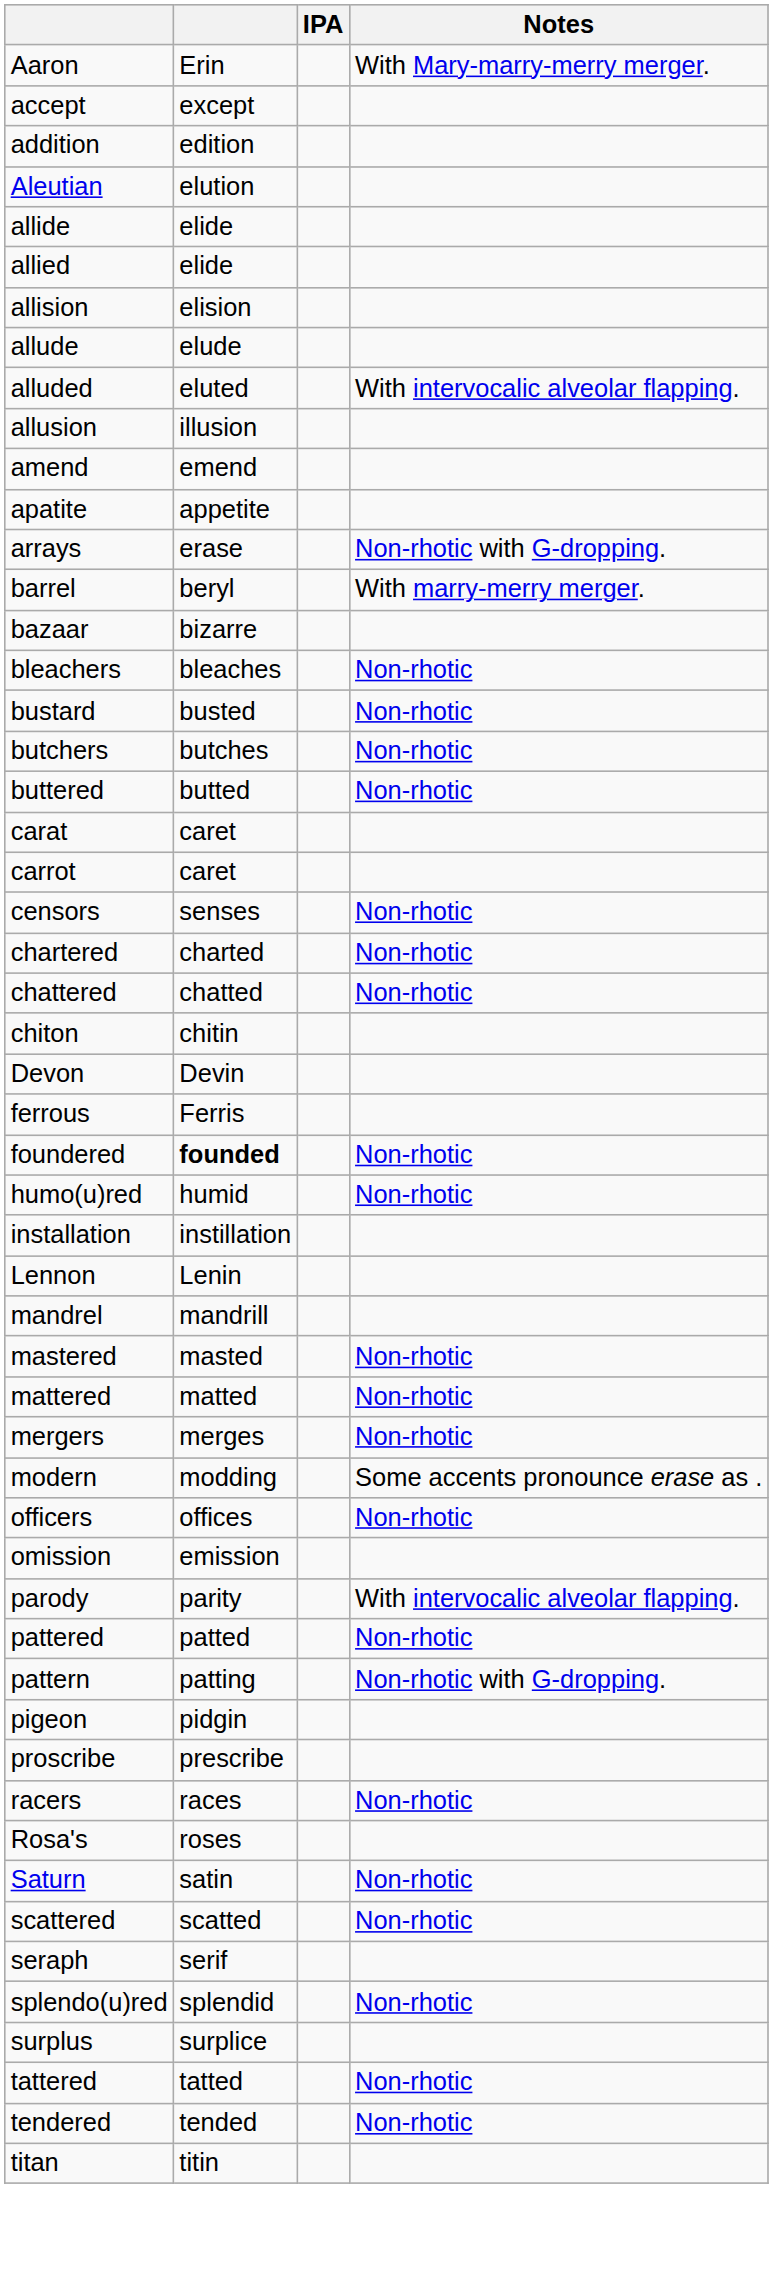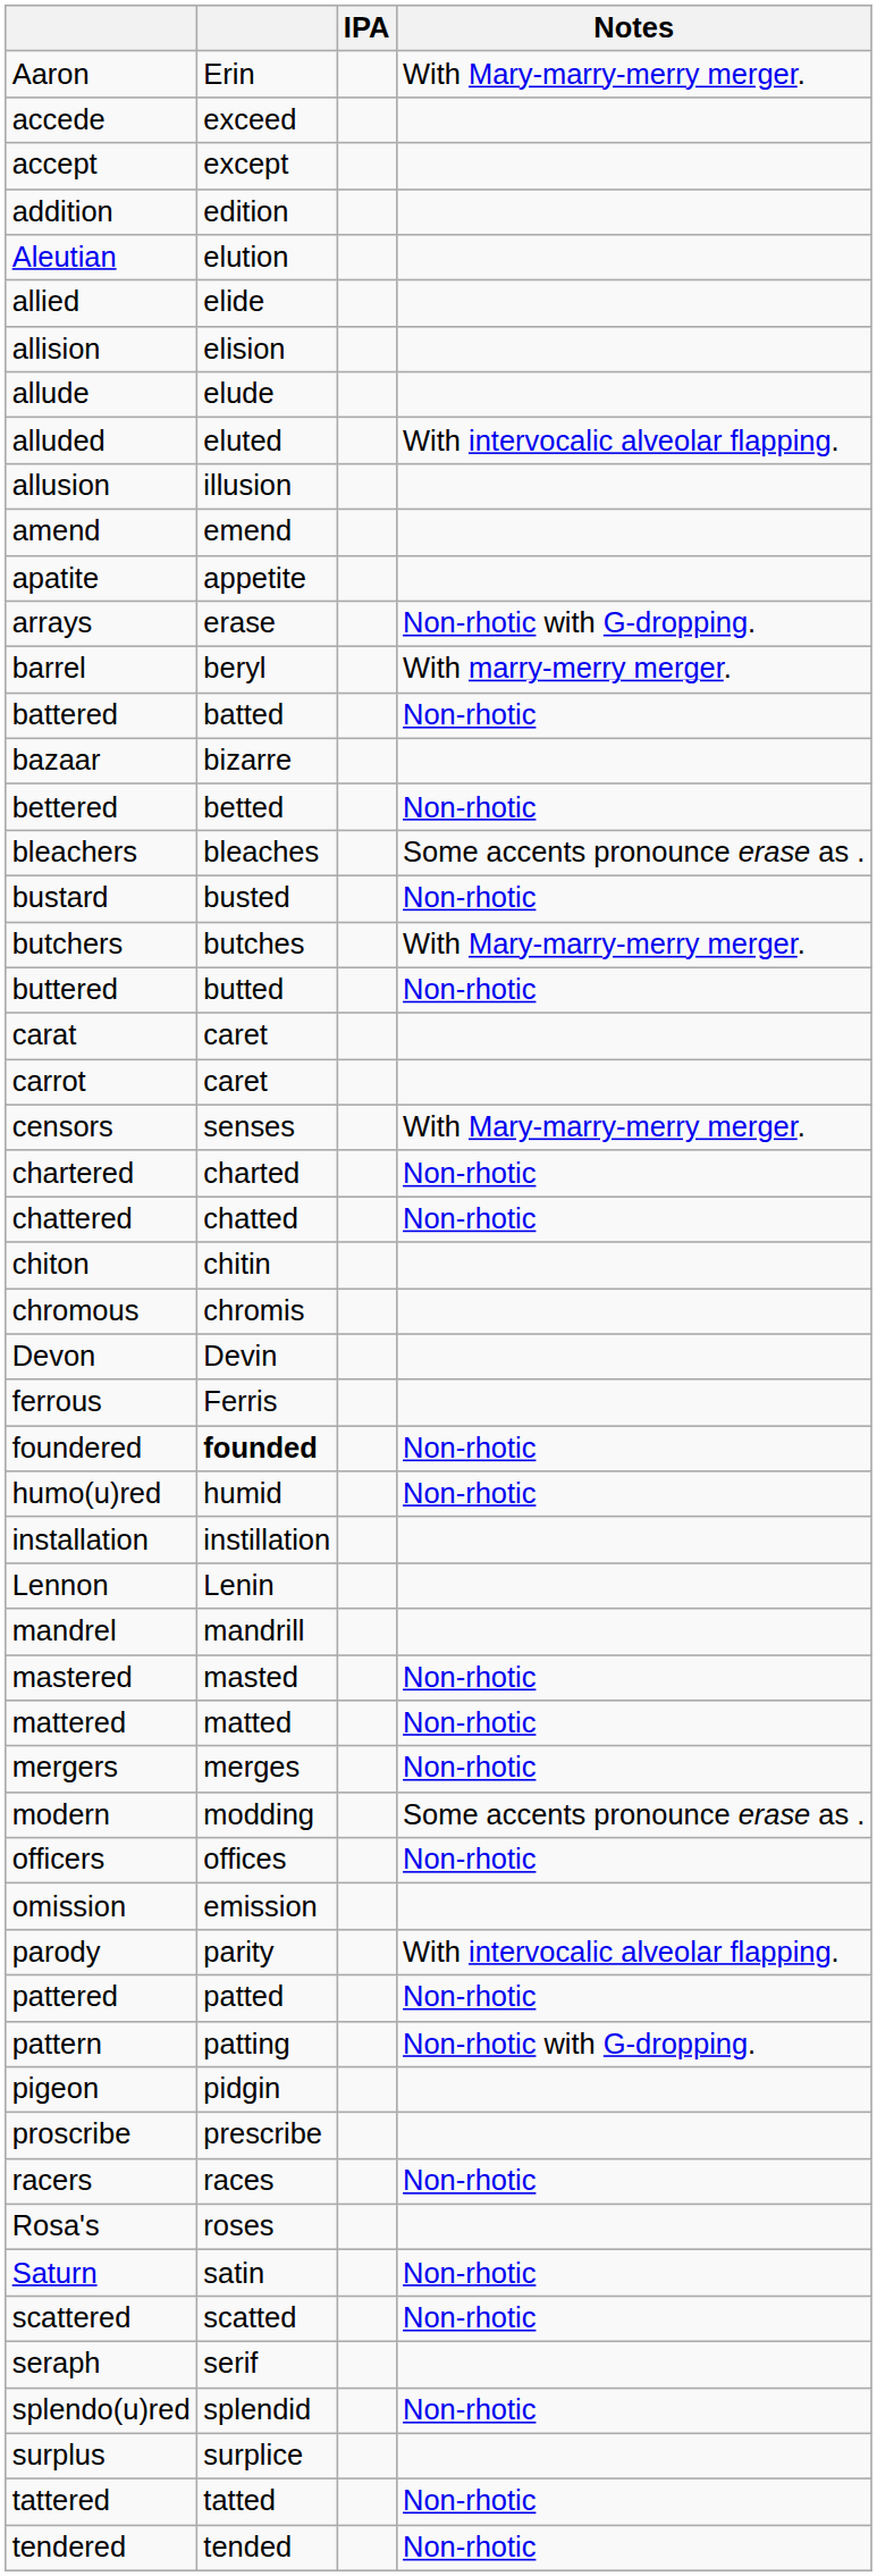 <table class="wikitable sortable mw-collapsible mw-collapsed">
 <tr>
 <th></th>
 <th></th>
 <th>IPA</th>
 <th>Notes</th>
 </tr>
 <tr>
 <td>Aaron</td>
 <td>Erin</td>
 <td></td>
 <td>With <a href='#'>Mary-marry-merry merger</a>.</td>
+</tr>
+<tr>
+<td>accede</td>
+<td>exceed</td>
+<td></td>
+<td></td>
 </tr>
 <tr>
 <td>accept</td>
 <td>except</td>
 <td></td>
 <td></td>
 </tr>
 <tr>
 <td>addition</td>
 <td>edition</td>
 <td></td>
 <td></td>
 </tr>
 <tr>
 <td><a href='#'>Aleutian</a></td>
 <td>elution</td>
-<td></td>
-<td></td>
-</tr>
-<tr>
-<td>allide</td>
-<td>elide</td>
 <td></td>
 <td></td>
 </tr>
 <tr>
 <td>allied</td>
 <td>elide</td>
 <td></td>
 <td></td>
 </tr>
 <tr>
 <td>allision</td>
 <td>elision</td>
 <td></td>
 <td></td>
 </tr>
 <tr>
 <td>allude</td>
 <td>elude</td>
 <td></td>
 <td></td>
 </tr>
 <tr>
 <td>alluded</td>
 <td>eluted</td>
 <td></td>
 <td>With <a href='#'>intervocalic alveolar flapping</a>.</td>
 </tr>
 <tr>
 <td>allusion</td>
 <td>illusion</td>
 <td></td>
 <td></td>
 </tr>
 <tr>
 <td>amend</td>
 <td>emend</td>
 <td></td>
 <td></td>
 </tr>
 <tr>
 <td>apatite</td>
 <td>appetite</td>
 <td></td>
 <td></td>
 </tr>
 <tr>
 <td>arrays</td>
 <td>erase</td>
 <td></td>
 <td><a href='#'>Non-rhotic</a> with <a href='#'>G-dropping</a>.</td>
 </tr>
 <tr>
 <td>barrel</td>
 <td>beryl</td>
 <td></td>
 <td>With <a href='#'>marry-merry merger</a>.</td>
 </tr>
 <tr>
+<td>battered</td>
+<td>batted</td>
+<td></td>
+<td><a href='#'>Non-rhotic</a></td>
+</tr>
+<tr>
 <td>bazaar</td>
 <td>bizarre</td>
 <td></td>
 <td></td>
 </tr>
 <tr>
+<td>bettered</td>
+<td>betted</td>
+<td></td>
+<td><a href='#'>Non-rhotic</a></td>
+</tr>
+<tr>
 <td>bleachers</td>
 <td>bleaches</td>
 <td></td>
-<td><a href='#'>Non-rhotic</a></td>
+<td>Some accents pronounce <em>erase</em> as .</td>
 </tr>
 <tr>
 <td>bustard</td>
 <td>busted</td>
 <td></td>
 <td><a href='#'>Non-rhotic</a></td>
 </tr>
 <tr>
 <td>butchers</td>
 <td>butches</td>
 <td></td>
-<td><a href='#'>Non-rhotic</a></td>
+<td>With <a href='#'>Mary-marry-merry merger</a>.</td>
 </tr>
 <tr>
 <td>buttered</td>
 <td>butted</td>
 <td></td>
 <td><a href='#'>Non-rhotic</a></td>
 </tr>
 <tr>
 <td>carat</td>
 <td>caret</td>
 <td></td>
 <td></td>
 </tr>
 <tr>
 <td>carrot</td>
 <td>caret</td>
 <td></td>
 <td></td>
 </tr>
 <tr>
 <td>censors</td>
 <td>senses</td>
 <td></td>
-<td><a href='#'>Non-rhotic</a></td>
+<td>With <a href='#'>Mary-marry-merry merger</a>.</td>
 </tr>
 <tr>
 <td>chartered</td>
 <td>charted</td>
 <td></td>
 <td><a href='#'>Non-rhotic</a></td>
 </tr>
 <tr>
 <td>chattered</td>
 <td>chatted</td>
 <td></td>
 <td><a href='#'>Non-rhotic</a></td>
 </tr>
 <tr>
 <td>chiton</td>
 <td>chitin</td>
+<td></td>
+<td></td>
+</tr>
+<tr>
+<td>chromous</td>
+<td>chromis</td>
 <td></td>
 <td></td>
 </tr>
 <tr>
 <td>Devon</td>
 <td>Devin</td>
 <td></td>
 <td></td>
 </tr>
 <tr>
 <td>ferrous</td>
 <td>Ferris</td>
 <td></td>
 <td></td>
 </tr>
 <tr>
 <td>foundered</td>
 <td><strong>founded</strong></td>
 <td></td>
 <td><a href='#'>Non-rhotic</a></td>
 </tr>
 <tr>
 <td>humo(u)red</td>
 <td>humid</td>
 <td></td>
 <td><a href='#'>Non-rhotic</a></td>
 </tr>
 <tr>
 <td>installation</td>
 <td>instillation</td>
 <td></td>
 <td></td>
 </tr>
 <tr>
 <td>Lennon</td>
 <td>Lenin</td>
 <td></td>
 <td></td>
 </tr>
 <tr>
 <td>mandrel</td>
 <td>mandrill</td>
 <td></td>
 <td></td>
 </tr>
 <tr>
 <td>mastered</td>
 <td>masted</td>
 <td></td>
 <td><a href='#'>Non-rhotic</a></td>
 </tr>
 <tr>
 <td>mattered</td>
 <td>matted</td>
 <td></td>
 <td><a href='#'>Non-rhotic</a></td>
 </tr>
 <tr>
 <td>mergers</td>
 <td>merges</td>
 <td></td>
 <td><a href='#'>Non-rhotic</a></td>
 </tr>
 <tr>
 <td>modern</td>
 <td>modding</td>
 <td></td>
 <td>Some accents pronounce <em>erase</em> as .</td>
 </tr>
 <tr>
 <td>officers</td>
 <td>offices</td>
 <td></td>
 <td><a href='#'>Non-rhotic</a></td>
 </tr>
 <tr>
 <td>omission</td>
 <td>emission</td>
 <td></td>
 <td></td>
 </tr>
 <tr>
 <td>parody</td>
 <td>parity</td>
 <td></td>
 <td>With <a href='#'>intervocalic alveolar flapping</a>.</td>
 </tr>
 <tr>
 <td>pattered</td>
 <td>patted</td>
 <td></td>
 <td><a href='#'>Non-rhotic</a></td>
 </tr>
 <tr>
 <td>pattern</td>
 <td>patting</td>
 <td></td>
 <td><a href='#'>Non-rhotic</a> with <a href='#'>G-dropping</a>.</td>
 </tr>
 <tr>
 <td>pigeon</td>
 <td>pidgin</td>
 <td></td>
 <td></td>
 </tr>
 <tr>
 <td>proscribe</td>
 <td>prescribe</td>
 <td></td>
 <td></td>
 </tr>
 <tr>
 <td>racers</td>
 <td>races</td>
 <td></td>
 <td><a href='#'>Non-rhotic</a></td>
 </tr>
 <tr>
 <td>Rosa's</td>
 <td>roses</td>
 <td></td>
 <td></td>
 </tr>
 <tr>
 <td><a href='#'>Saturn</a></td>
 <td>satin</td>
 <td></td>
 <td><a href='#'>Non-rhotic</a></td>
 </tr>
 <tr>
 <td>scattered</td>
 <td>scatted</td>
 <td></td>
 <td><a href='#'>Non-rhotic</a></td>
 </tr>
 <tr>
 <td>seraph</td>
 <td>serif</td>
 <td></td>
 <td></td>
 </tr>
 <tr>
 <td>splendo(u)red</td>
 <td>splendid</td>
 <td></td>
 <td><a href='#'>Non-rhotic</a></td>
 </tr>
 <tr>
 <td>surplus</td>
 <td>surplice</td>
 <td></td>
 <td></td>
 </tr>
 <tr>
 <td>tattered</td>
 <td>tatted</td>
 <td></td>
 <td><a href='#'>Non-rhotic</a></td>
 </tr>
 <tr>
 <td>tendered</td>
 <td>tended</td>
 <td></td>
 <td><a href='#'>Non-rhotic</a></td>
 </tr>
-<tr>
-<td>titan</td>
-<td>titin</td>
-<td></td>
-<td></td>
-</tr>
 </table>
